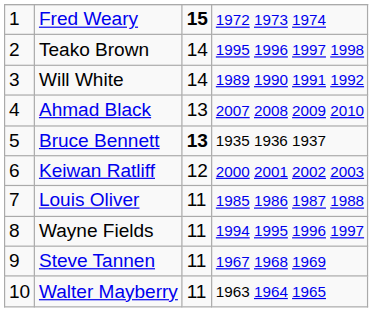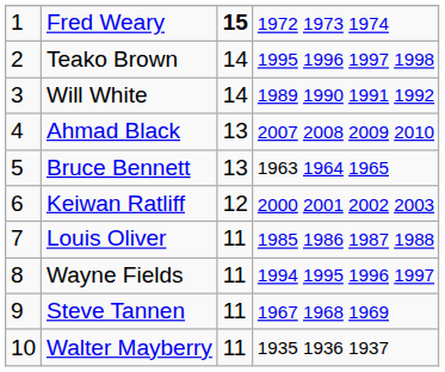 <table class="wikitable">
 <tr>
 </tr>
 <tr>
 <td>1</td>
 <td><a href='#'>Fred Weary</a></td>
 <td><strong>15</strong></td>
 <td style="font-size:80%;"><a href='#'>1972</a> <a href='#'>1973</a> <a href='#'>1974</a></td>
 </tr>
 <tr>
 <td>2</td>
 <td>Teako Brown</td>
 <td>14</td>
 <td style="font-size:80%;"><a href='#'>1995</a> <a href='#'>1996</a> <a href='#'>1997</a> <a href='#'>1998</a></td>
 </tr>
 <tr>
 <td>3</td>
 <td>Will White</td>
 <td>14</td>
 <td style="font-size:80%;"><a href='#'>1989</a> <a href='#'>1990</a> <a href='#'>1991</a> <a href='#'>1992</a></td>
 </tr>
 <tr>
 <td>4</td>
 <td><a href='#'>Ahmad Black</a></td>
 <td>13</td>
 <td style="font-size:80%;"><a href='#'>2007</a> <a href='#'>2008</a> <a href='#'>2009</a> <a href='#'>2010</a></td>
 </tr>
 <tr>
 <td>5</td>
 <td><a href='#'>Bruce Bennett</a></td>
-<td><strong>13</strong></td>
-<td style="font-size:80%;">1935 1936 1937</td>
+<td>13</td>
+<td style="font-size:80%;">1963 <a href='#'>1964</a> <a href='#'>1965</a></td>
 </tr>
 <tr>
 <td>6</td>
 <td><a href='#'>Keiwan Ratliff</a></td>
 <td>12</td>
 <td style="font-size:80%;"><a href='#'>2000</a> <a href='#'>2001</a> <a href='#'>2002</a> <a href='#'>2003</a></td>
 </tr>
 <tr>
 <td>7</td>
 <td><a href='#'>Louis Oliver</a></td>
 <td>11</td>
 <td style="font-size:80%;"><a href='#'>1985</a> <a href='#'>1986</a> <a href='#'>1987</a> <a href='#'>1988</a></td>
 </tr>
 <tr>
 <td>8</td>
 <td>Wayne Fields</td>
 <td>11</td>
 <td style="font-size:80%;"><a href='#'>1994</a> <a href='#'>1995</a> <a href='#'>1996</a> <a href='#'>1997</a></td>
 </tr>
 <tr>
 <td>9</td>
 <td><a href='#'>Steve Tannen</a></td>
 <td>11</td>
 <td style="font-size:80%;"><a href='#'>1967</a> <a href='#'>1968</a> <a href='#'>1969</a></td>
 </tr>
 <tr>
 <td>10</td>
 <td><a href='#'>Walter Mayberry</a></td>
 <td>11</td>
-<td style="font-size:80%;">1963 <a href='#'>1964</a> <a href='#'>1965</a></td>
+<td style="font-size:80%;">1935 1936 1937</td>
 </tr>
 </table>
